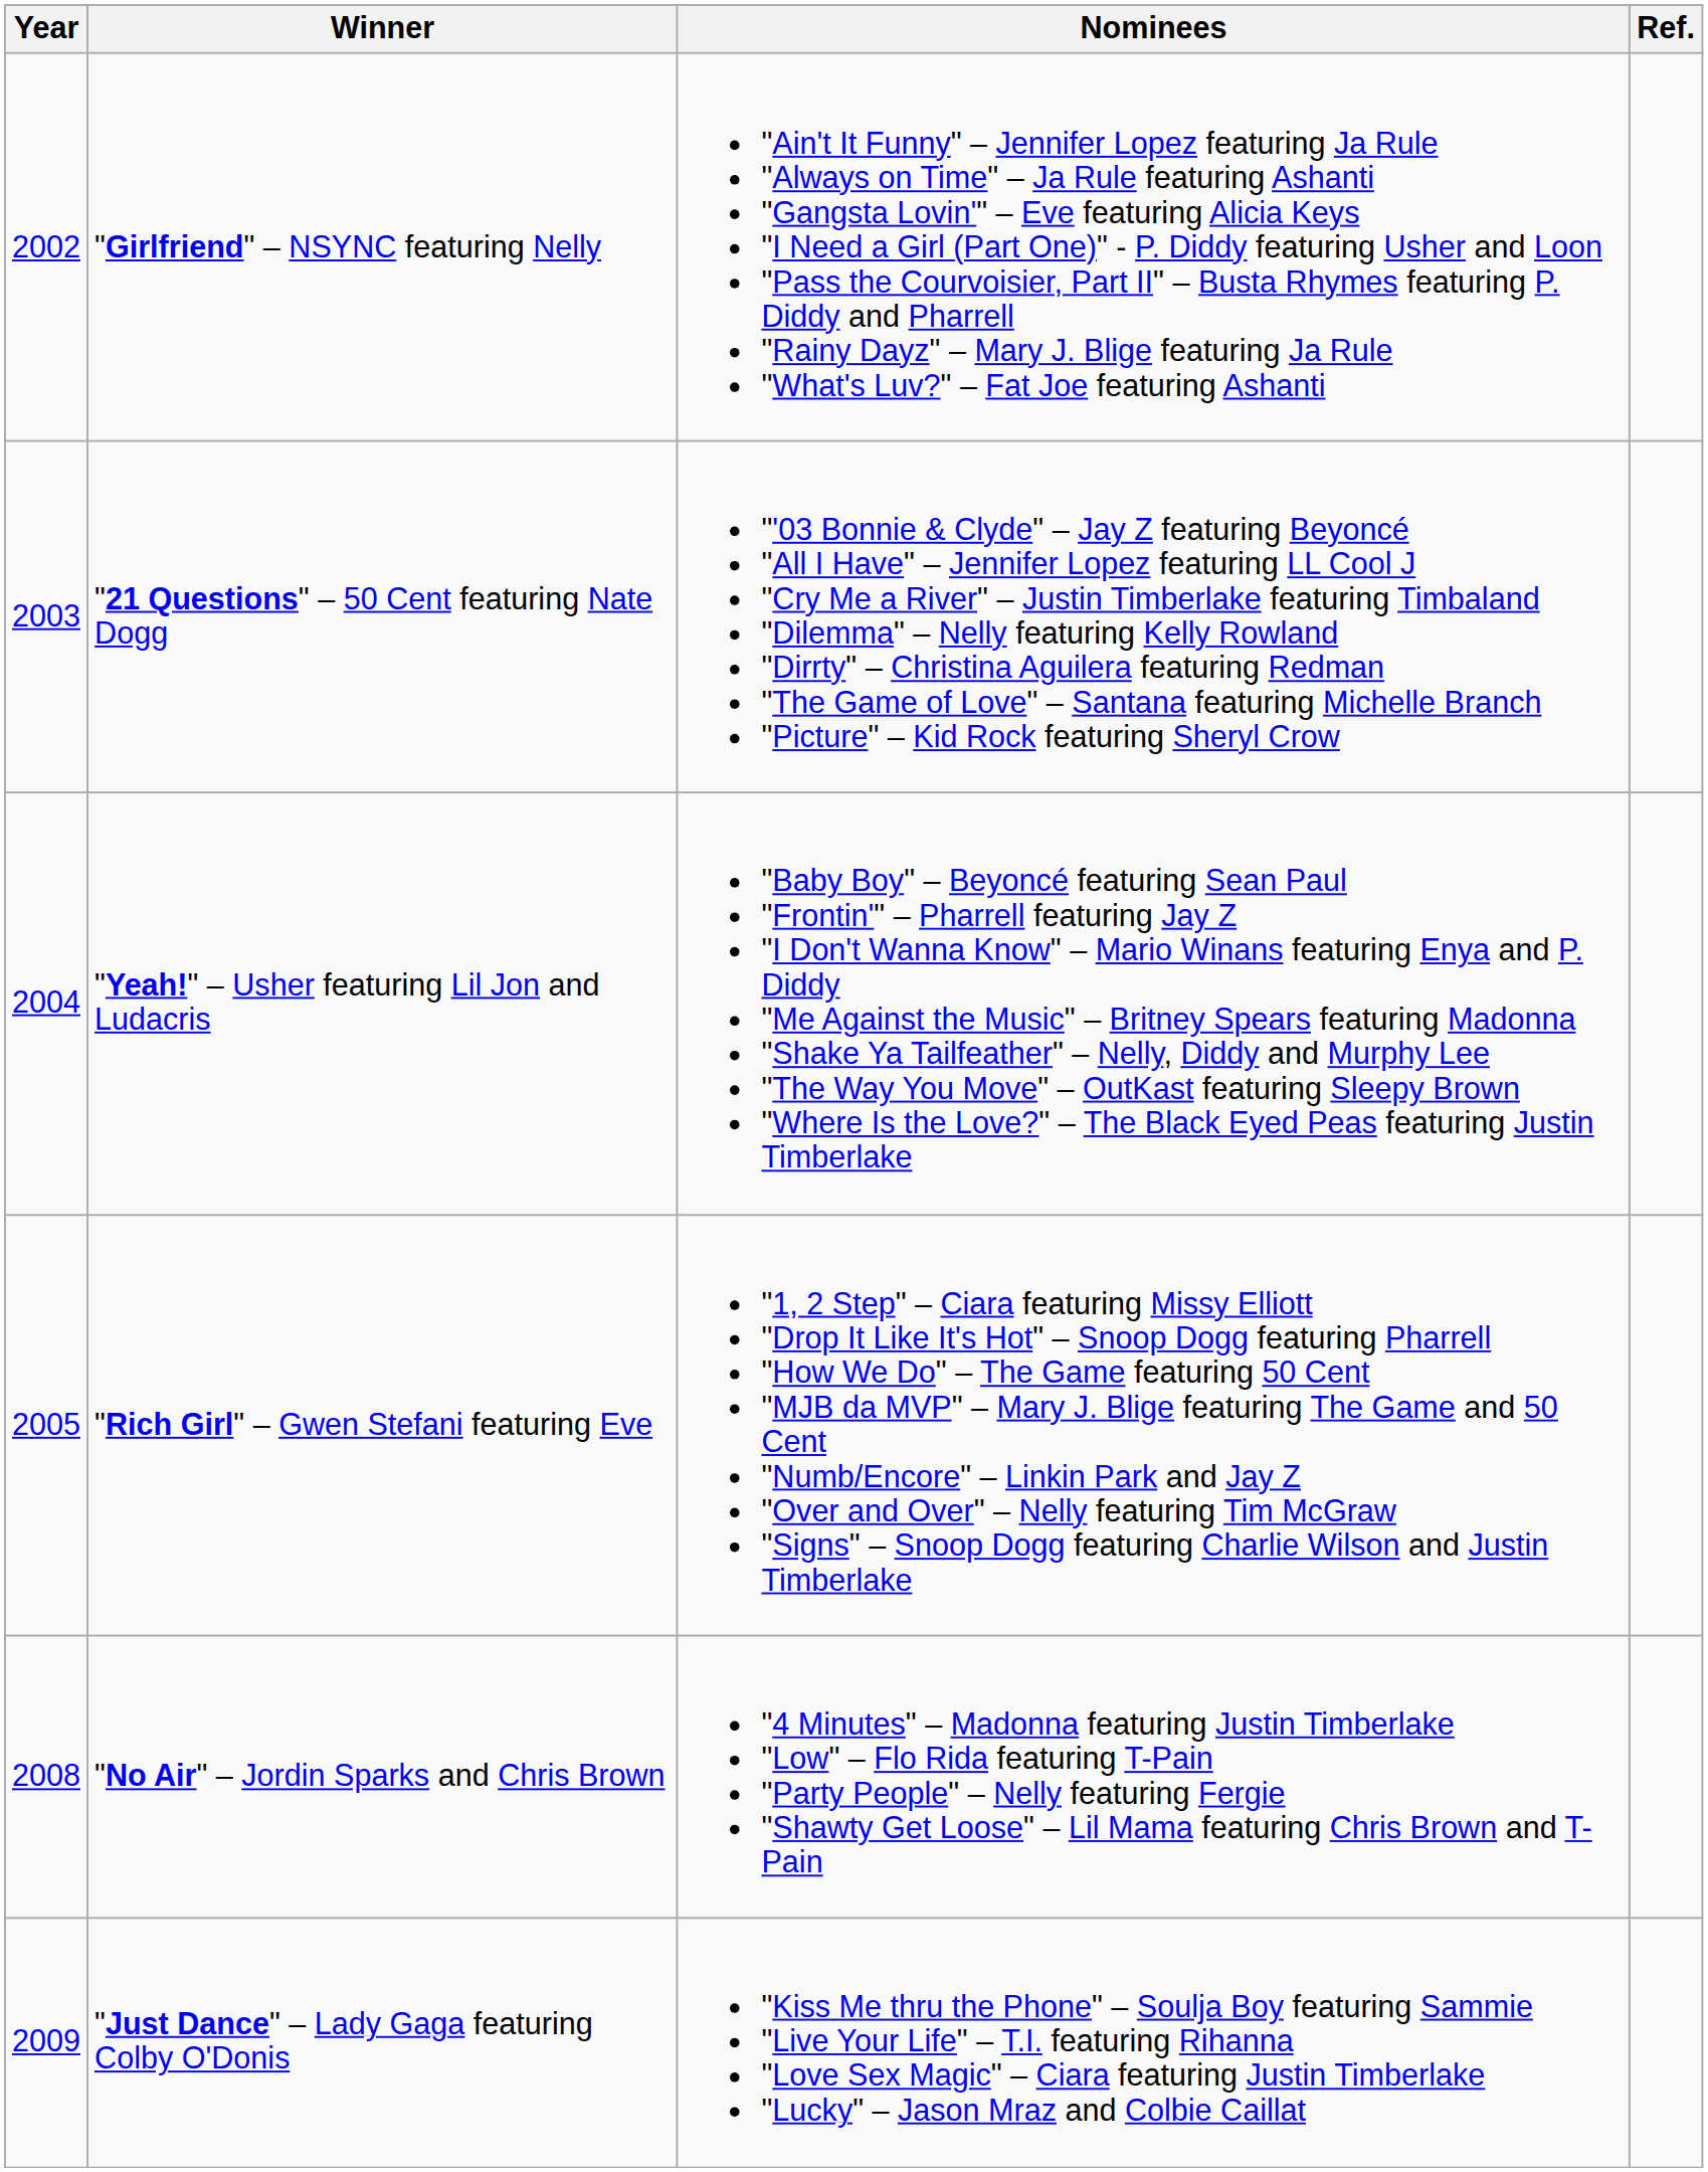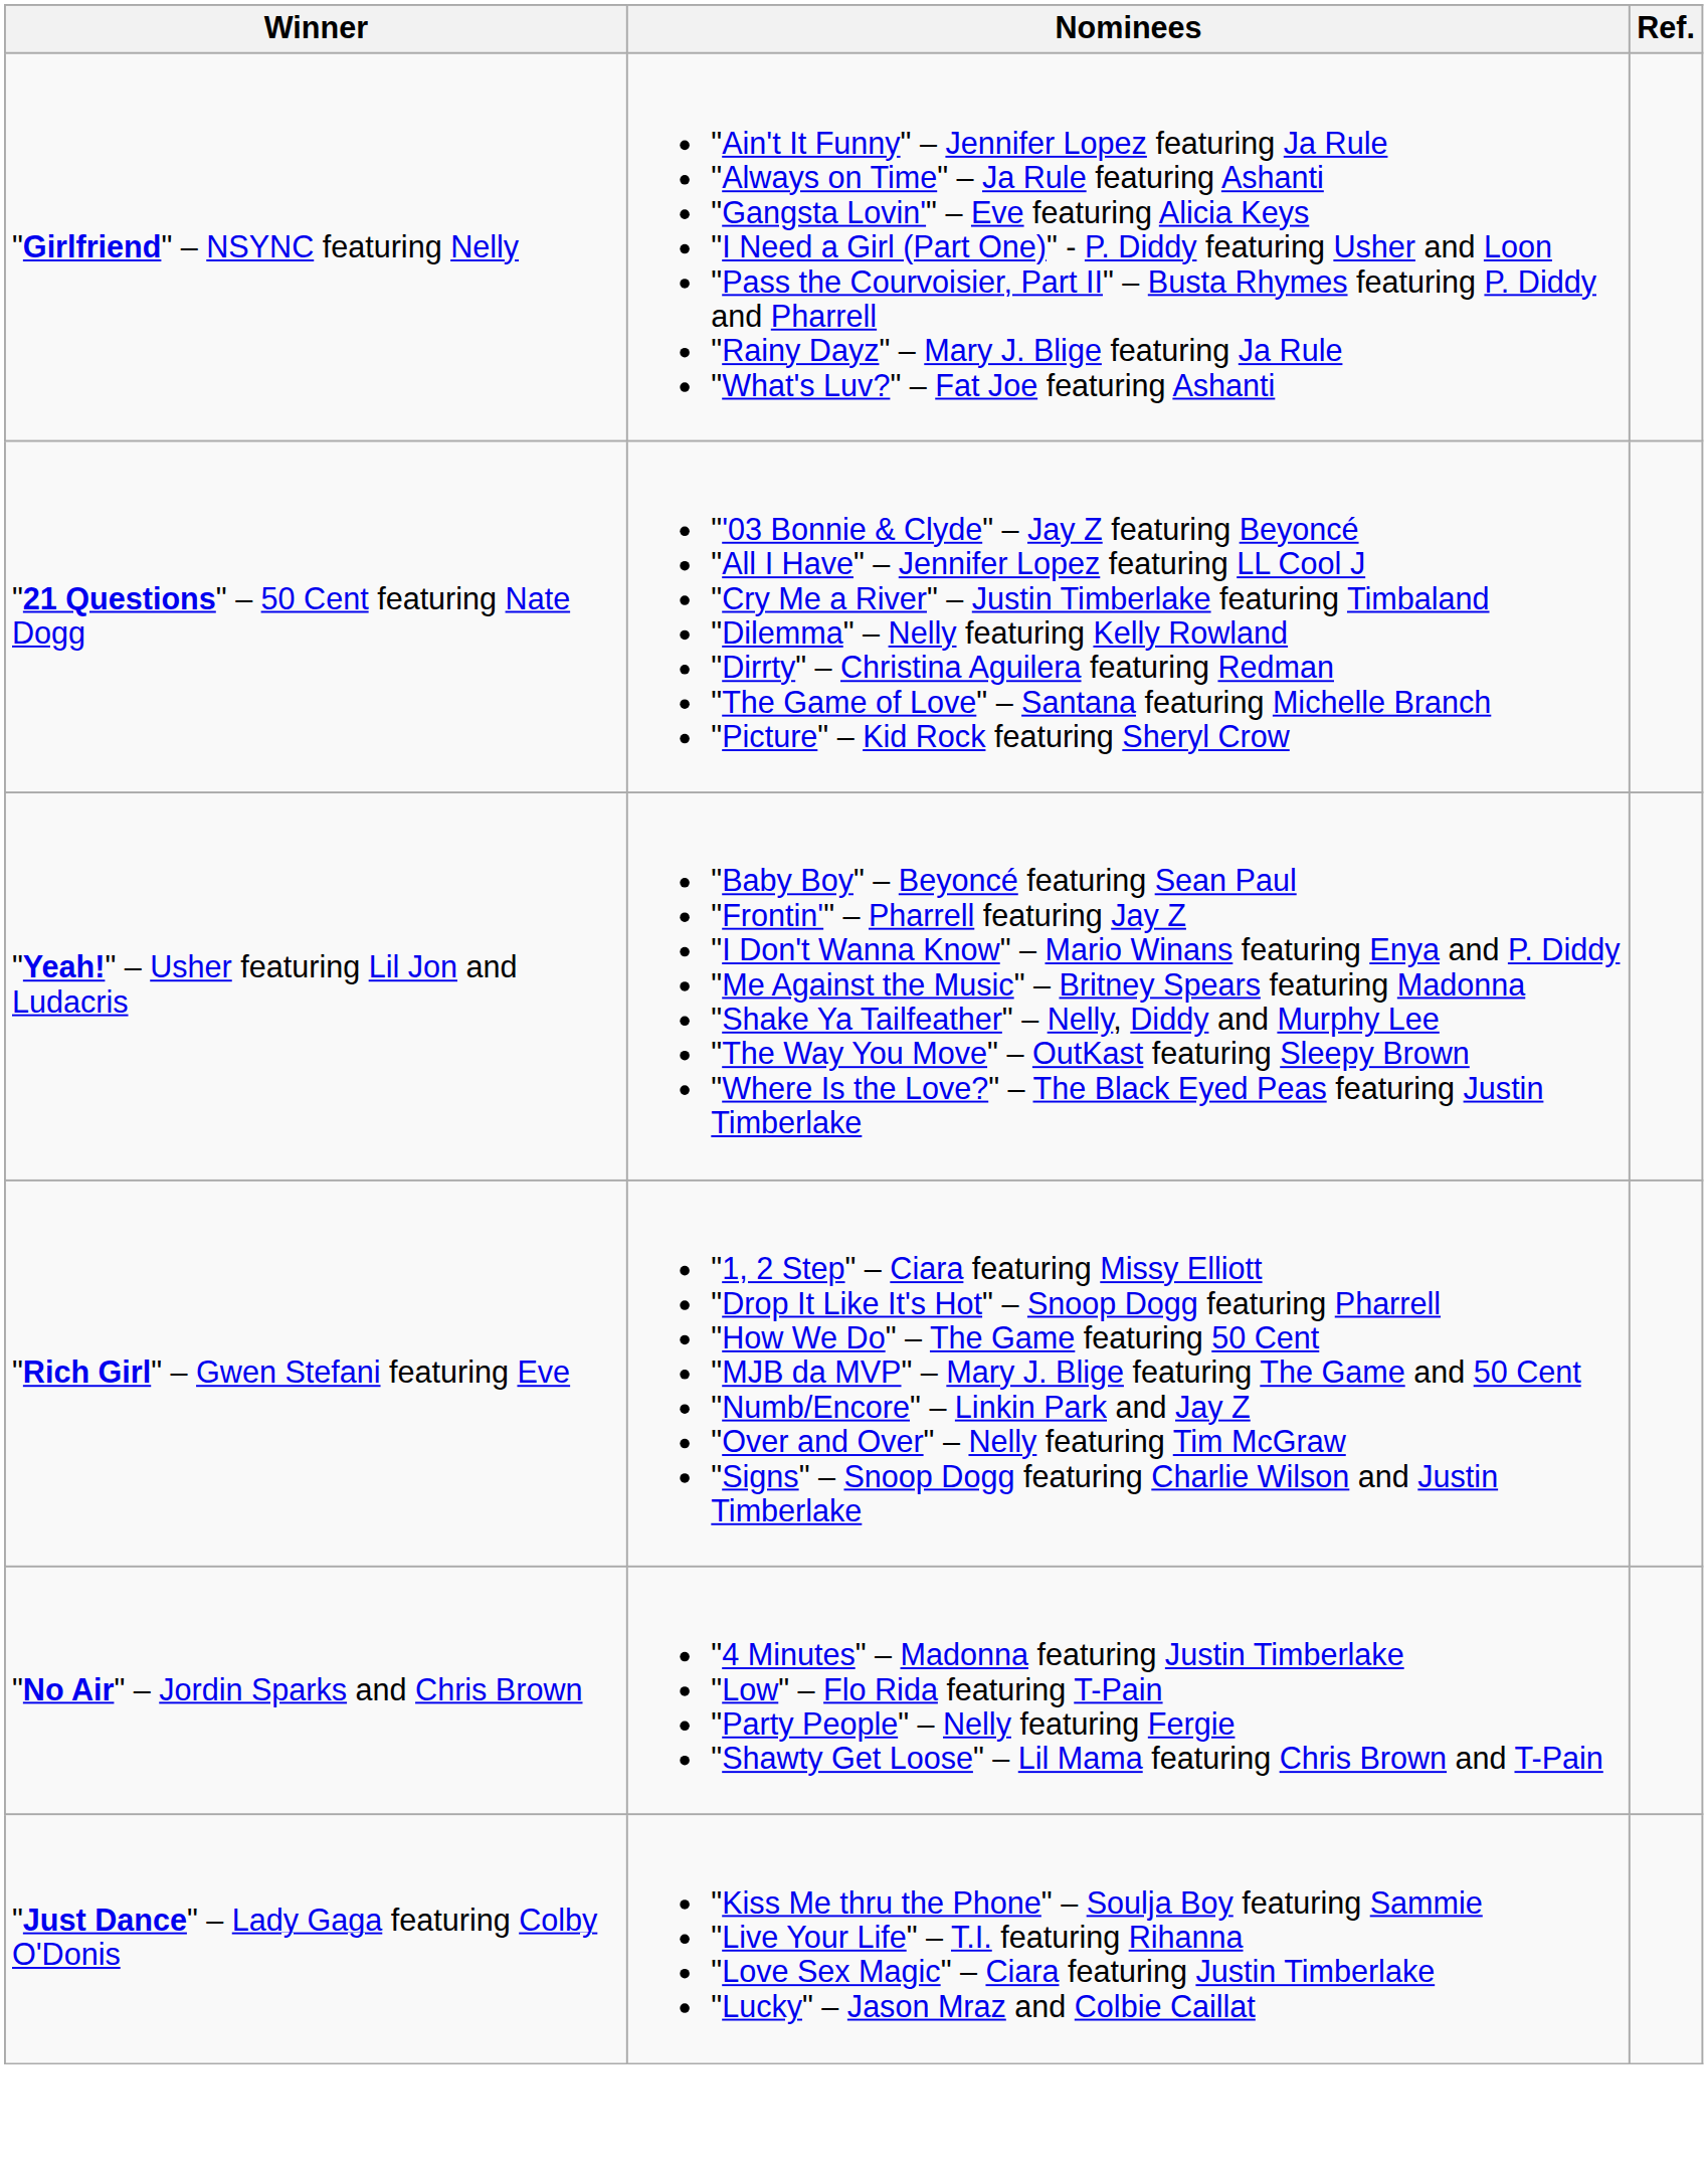 <table class="wikitable" width=70%>
 <tr>
-<th>Year</th>
 <th>Winner</th>
 <th>Nominees</th>
 <th>Ref.</th>
 </tr>
 <tr>
-<td align="center"><a href='#'>2002</a></td>
 <td>"<strong><a href='#'>Girlfriend</a></strong>" – <a href='#'>NSYNC</a> featuring <a href='#'>Nelly</a></td>
 <td><br><ul><li>"<a href='#'>Ain't It Funny</a>" – <a href='#'>Jennifer Lopez</a> featuring <a href='#'>Ja Rule</a></li><li>"<a href='#'>Always on Time</a>" – <a href='#'>Ja Rule</a> featuring <a href='#'>Ashanti</a></li><li>"<a href='#'>Gangsta Lovin'</a>" – <a href='#'>Eve</a> featuring <a href='#'>Alicia Keys</a></li><li>"<a href='#'>I Need a Girl (Part One)</a>" - <a href='#'>P. Diddy</a> featuring <a href='#'>Usher</a> and <a href='#'>Loon</a></li><li>"<a href='#'>Pass the Courvoisier, Part II</a>" – <a href='#'>Busta Rhymes</a> featuring <a href='#'>P. Diddy</a> and <a href='#'>Pharrell</a></li><li>"<a href='#'>Rainy Dayz</a>" – <a href='#'>Mary J. Blige</a> featuring <a href='#'>Ja Rule</a></li><li>"<a href='#'>What's Luv?</a>" – <a href='#'>Fat Joe</a> featuring <a href='#'>Ashanti</a></li></ul></td>
 <td align="center"></td>
 </tr>
 <tr>
-<td align="center"><a href='#'>2003</a></td>
 <td>"<strong><a href='#'>21 Questions</a></strong>" – <a href='#'>50 Cent</a> featuring <a href='#'>Nate Dogg</a></td>
 <td><br><ul><li>"<a href='#'>'03 Bonnie & Clyde</a>" – <a href='#'>Jay Z</a> featuring <a href='#'>Beyoncé</a></li><li>"<a href='#'>All I Have</a>" – <a href='#'>Jennifer Lopez</a> featuring <a href='#'>LL Cool J</a></li><li>"<a href='#'>Cry Me a River</a>" – <a href='#'>Justin Timberlake</a> featuring <a href='#'>Timbaland</a></li><li>"<a href='#'>Dilemma</a>" – <a href='#'>Nelly</a> featuring <a href='#'>Kelly Rowland</a></li><li>"<a href='#'>Dirrty</a>" – <a href='#'>Christina Aguilera</a> featuring <a href='#'>Redman</a></li><li>"<a href='#'>The Game of Love</a>" – <a href='#'>Santana</a> featuring <a href='#'>Michelle Branch</a></li><li>"<a href='#'>Picture</a>" – <a href='#'>Kid Rock</a> featuring <a href='#'>Sheryl Crow</a></li></ul></td>
 <td align="center"></td>
 </tr>
 <tr>
-<td align="center"><a href='#'>2004</a></td>
 <td>"<strong><a href='#'>Yeah!</a></strong>" – <a href='#'>Usher</a> featuring <a href='#'>Lil Jon</a> and <a href='#'>Ludacris</a></td>
 <td><br><ul><li>"<a href='#'>Baby Boy</a>" – <a href='#'>Beyoncé</a> featuring <a href='#'>Sean Paul</a></li><li>"<a href='#'>Frontin'</a>" – <a href='#'>Pharrell</a> featuring <a href='#'>Jay Z</a></li><li>"<a href='#'>I Don't Wanna Know</a>" – <a href='#'>Mario Winans</a> featuring <a href='#'>Enya</a> and <a href='#'>P. Diddy</a></li><li>"<a href='#'>Me Against the Music</a>" – <a href='#'>Britney Spears</a> featuring <a href='#'>Madonna</a></li><li>"<a href='#'>Shake Ya Tailfeather</a>" – <a href='#'>Nelly</a>, <a href='#'>Diddy</a> and <a href='#'>Murphy Lee</a></li><li>"<a href='#'>The Way You Move</a>" – <a href='#'>OutKast</a> featuring <a href='#'>Sleepy Brown</a></li><li>"<a href='#'>Where Is the Love?</a>" – <a href='#'>The Black Eyed Peas</a> featuring <a href='#'>Justin Timberlake</a></li></ul></td>
 <td align="center"></td>
 </tr>
 <tr>
-<td align="center"><a href='#'>2005</a></td>
 <td>"<strong><a href='#'>Rich Girl</a></strong>" – <a href='#'>Gwen Stefani</a> featuring <a href='#'>Eve</a></td>
 <td><br><ul><li>"<a href='#'>1, 2 Step</a>" – <a href='#'>Ciara</a> featuring <a href='#'>Missy Elliott</a></li><li>"<a href='#'>Drop It Like It's Hot</a>" – <a href='#'>Snoop Dogg</a> featuring <a href='#'>Pharrell</a></li><li>"<a href='#'>How We Do</a>" – <a href='#'>The Game</a> featuring <a href='#'>50 Cent</a></li><li>"<a href='#'>MJB da MVP</a>" – <a href='#'>Mary J. Blige</a> featuring <a href='#'>The Game</a> and <a href='#'>50 Cent</a></li><li>"<a href='#'>Numb/Encore</a>" – <a href='#'>Linkin Park</a> and <a href='#'>Jay Z</a></li><li>"<a href='#'>Over and Over</a>" – <a href='#'>Nelly</a> featuring <a href='#'>Tim McGraw</a></li><li>"<a href='#'>Signs</a>" – <a href='#'>Snoop Dogg</a> featuring <a href='#'>Charlie Wilson</a> and <a href='#'>Justin Timberlake</a></li></ul></td>
 <td align="center"></td>
 </tr>
 <tr>
-<td align="center"><a href='#'>2008</a></td>
 <td>"<strong><a href='#'>No Air</a></strong>" – <a href='#'>Jordin Sparks</a> and <a href='#'>Chris Brown</a></td>
 <td><br><ul><li>"<a href='#'>4 Minutes</a>" – <a href='#'>Madonna</a> featuring <a href='#'>Justin Timberlake</a></li><li>"<a href='#'>Low</a>" – <a href='#'>Flo Rida</a> featuring <a href='#'>T-Pain</a></li><li>"<a href='#'>Party People</a>" – <a href='#'>Nelly</a> featuring <a href='#'>Fergie</a></li><li>"<a href='#'>Shawty Get Loose</a>" – <a href='#'>Lil Mama</a> featuring <a href='#'>Chris Brown</a> and <a href='#'>T-Pain</a></li></ul></td>
 <td align="center"></td>
 </tr>
 <tr>
-<td align="center"><a href='#'>2009</a></td>
 <td>"<strong><a href='#'>Just Dance</a></strong>" – <a href='#'>Lady Gaga</a> featuring <a href='#'>Colby O'Donis</a></td>
 <td><br><ul><li>"<a href='#'>Kiss Me thru the Phone</a>" – <a href='#'>Soulja Boy</a> featuring <a href='#'>Sammie</a></li><li>"<a href='#'>Live Your Life</a>" – <a href='#'>T.I.</a> featuring <a href='#'>Rihanna</a></li><li>"<a href='#'>Love Sex Magic</a>" – <a href='#'>Ciara</a> featuring <a href='#'>Justin Timberlake</a></li><li>"<a href='#'>Lucky</a>" – <a href='#'>Jason Mraz</a> and <a href='#'>Colbie Caillat</a></li></ul></td>
 <td align="center"></td>
 </tr>
 </table>
